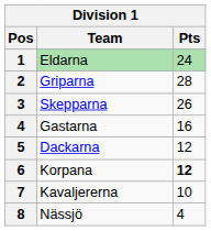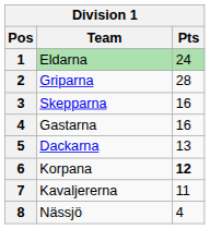 <table class="wikitable">
 <tr>
 <th colspan="3">Division 1</th>
 </tr>
 <tr>
 <th width=20>Pos</th>
 <th width=150>Team</th>
 <th width=30>Pts</th>
 </tr>
 <tr style="background:#ACE1AF;">
 <th>1</th>
 <td>Eldarna</td>
 <td>24</td>
 </tr>
 <tr>
 <th>2</th>
 <td><a href='#'>Griparna</a></td>
 <td>28</td>
 </tr>
 <tr>
 <th>3</th>
 <td><a href='#'>Skepparna</a></td>
-<td>26</td>
+<td>16</td>
 </tr>
 <tr>
 <th>4</th>
 <td>Gastarna</td>
 <td>16</td>
 </tr>
 <tr>
 <th>5</th>
 <td><a href='#'>Dackarna</a></td>
-<td>12</td>
+<td>13</td>
 </tr>
 <tr>
 <th>6</th>
 <td>Korpana</td>
 <td><strong>12</strong></td>
 </tr>
 <tr>
 <th>7</th>
 <td>Kavaljererna</td>
-<td>10</td>
+<td>11</td>
 </tr>
 <tr>
 <th>8</th>
 <td>Nässjö</td>
 <td>4</td>
 </tr>
 </table>
